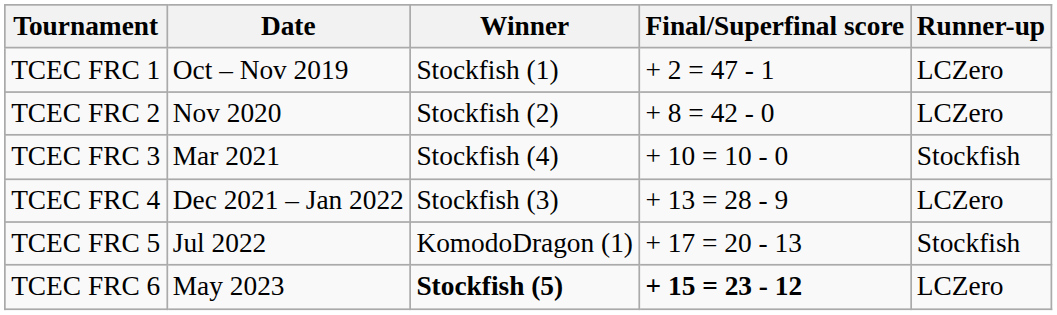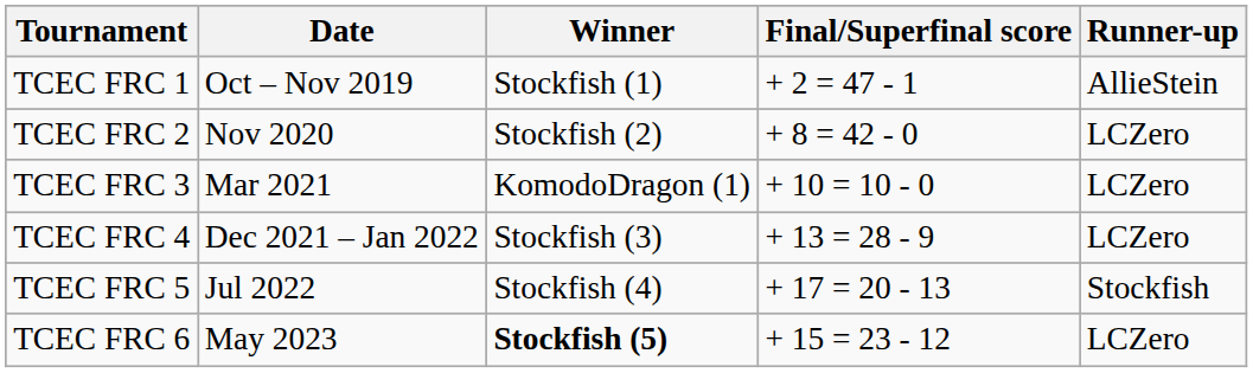 <table class="wikitable sortable">
 <tr>
 <th>Tournament</th>
 <th>Date</th>
 <th>Winner</th>
 <th>Final/Superfinal score</th>
 <th>Runner-up</th>
 </tr>
 <tr>
 <td>TCEC FRC 1</td>
 <td>Oct – Nov 2019</td>
 <td>Stockfish  (1)</td>
 <td>+ 2 = 47 - 1</td>
-<td>LCZero </td>
+<td>AllieStein </td>
 </tr>
 <tr>
 <td>TCEC FRC 2</td>
 <td>Nov 2020</td>
 <td>Stockfish  (2)</td>
 <td>+ 8 = 42 - 0</td>
 <td>LCZero </td>
 </tr>
 <tr>
 <td>TCEC FRC 3</td>
 <td>Mar 2021</td>
-<td>Stockfish  (4)</td>
+<td>KomodoDragon  (1)</td>
 <td>+ 10 = 10 - 0</td>
-<td>Stockfish </td>
+<td>LCZero </td>
 </tr>
 <tr>
 <td>TCEC FRC 4</td>
 <td>Dec 2021 – Jan 2022</td>
 <td>Stockfish  (3)</td>
 <td>+ 13 = 28 - 9</td>
 <td>LCZero </td>
 </tr>
 <tr>
 <td>TCEC FRC 5</td>
 <td>Jul 2022</td>
-<td>KomodoDragon  (1)</td>
+<td>Stockfish  (4)</td>
 <td>+ 17 = 20 - 13</td>
 <td>Stockfish </td>
 </tr>
 <tr>
 <td>TCEC FRC 6</td>
 <td>May 2023</td>
 <td><strong>Stockfish  (5)</strong></td>
-<td><strong>+ 15 = 23 - 12</strong></td>
+<td>+ 15 = 23 - 12</td>
 <td>LCZero </td>
 </tr>
 </table>
